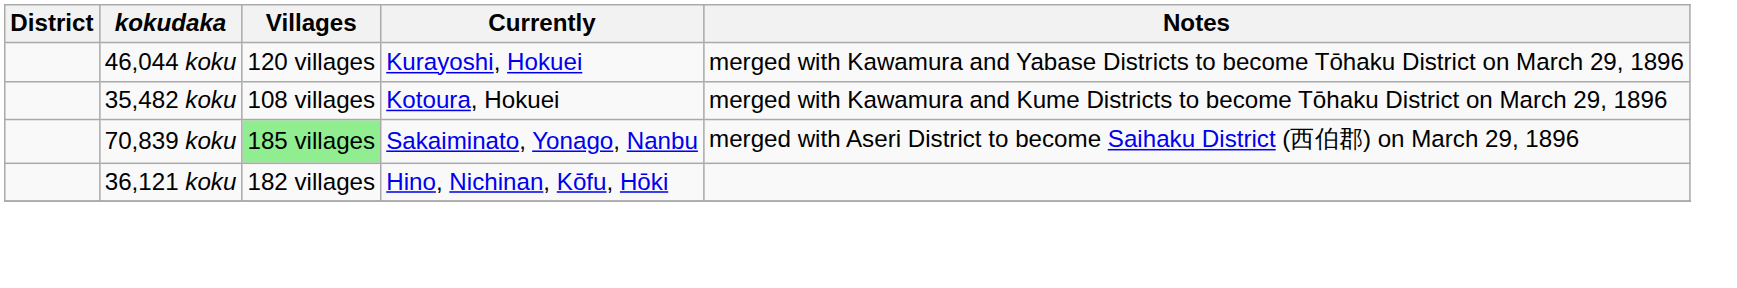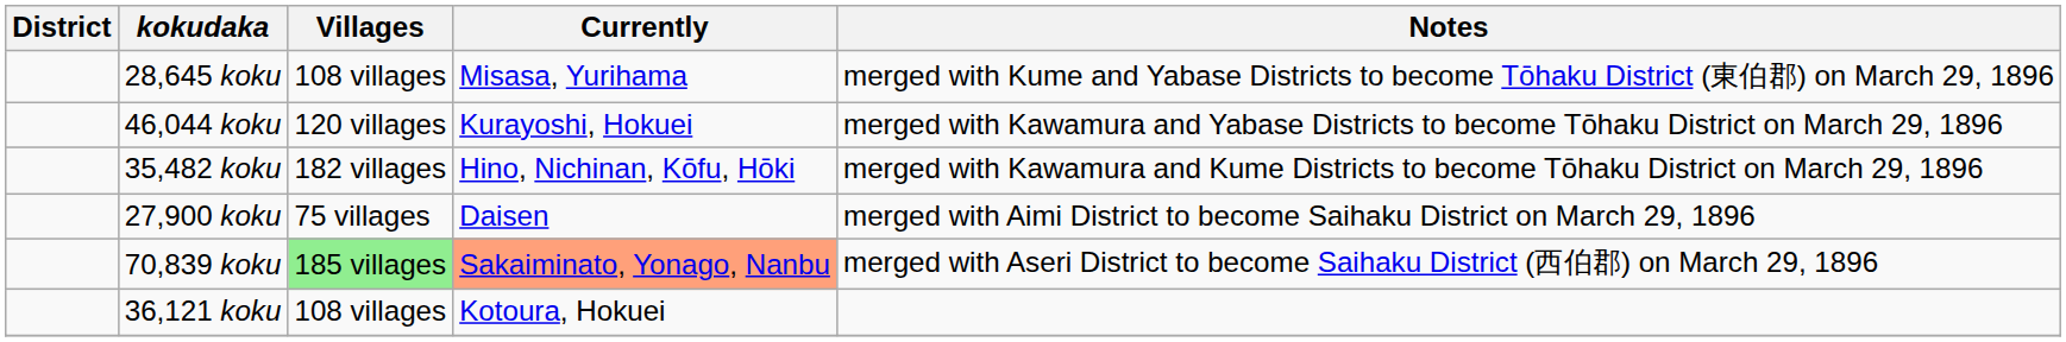 <table class="wikitable">
 <tr>
 <th>District</th>
 <th><em>kokudaka</em></th>
 <th>Villages</th>
 <th>Currently</th>
 <th>Notes</th>
+</tr>
+<tr>
+<td></td>
+<td>28,645 <em>koku</em></td>
+<td>108 villages</td>
+<td><a href='#'>Misasa</a>,  <a href='#'>Yurihama</a></td>
+<td>merged with Kume and Yabase Districts to become <a href='#'>Tōhaku District</a> (東伯郡) on March 29, 1896</td>
 </tr>
 <tr>
 <td></td>
 <td>46,044 <em>koku</em></td>
 <td>120 villages</td>
 <td><a href='#'>Kurayoshi</a>, <a href='#'>Hokuei</a></td>
 <td>merged with Kawamura and Yabase Districts to become Tōhaku District on March 29, 1896</td>
 </tr>
 <tr>
 <td></td>
 <td>35,482 <em>koku</em></td>
-<td>108 villages</td>
-<td><a href='#'>Kotoura</a>, Hokuei</td>
+<td>182 villages</td>
+<td><a href='#'>Hino</a>, <a href='#'>Nichinan</a>, <a href='#'>Kōfu</a>, <a href='#'>Hōki</a></td>
 <td>merged with Kawamura and Kume Districts to become Tōhaku District on March 29, 1896</td>
+</tr>
+<tr>
+<td></td>
+<td>27,900 <em>koku</em></td>
+<td>75 villages</td>
+<td><a href='#'>Daisen</a></td>
+<td>merged with Aimi District to become Saihaku District on March 29, 1896</td>
 </tr>
 <tr>
 <td></td>
 <td>70,839 <em>koku</em></td>
 <td style="background: lightgreen;">185 villages</td>
-<td><a href='#'>Sakaiminato</a>, <a href='#'>Yonago</a>, <a href='#'>Nanbu</a></td>
+<td style="background: lightsalmon;"><a href='#'>Sakaiminato</a>, <a href='#'>Yonago</a>, <a href='#'>Nanbu</a></td>
 <td>merged with Aseri District to become <a href='#'>Saihaku District</a> (西伯郡) on March 29, 1896</td>
 </tr>
 <tr>
 <td></td>
 <td>36,121 <em>koku</em></td>
-<td>182 villages</td>
-<td><a href='#'>Hino</a>, <a href='#'>Nichinan</a>, <a href='#'>Kōfu</a>, <a href='#'>Hōki</a></td>
+<td>108 villages</td>
+<td><a href='#'>Kotoura</a>, Hokuei</td>
 <td></td>
 </tr>
 <tr>
 </tr>
 <tr>
 </tr>
 </table>
